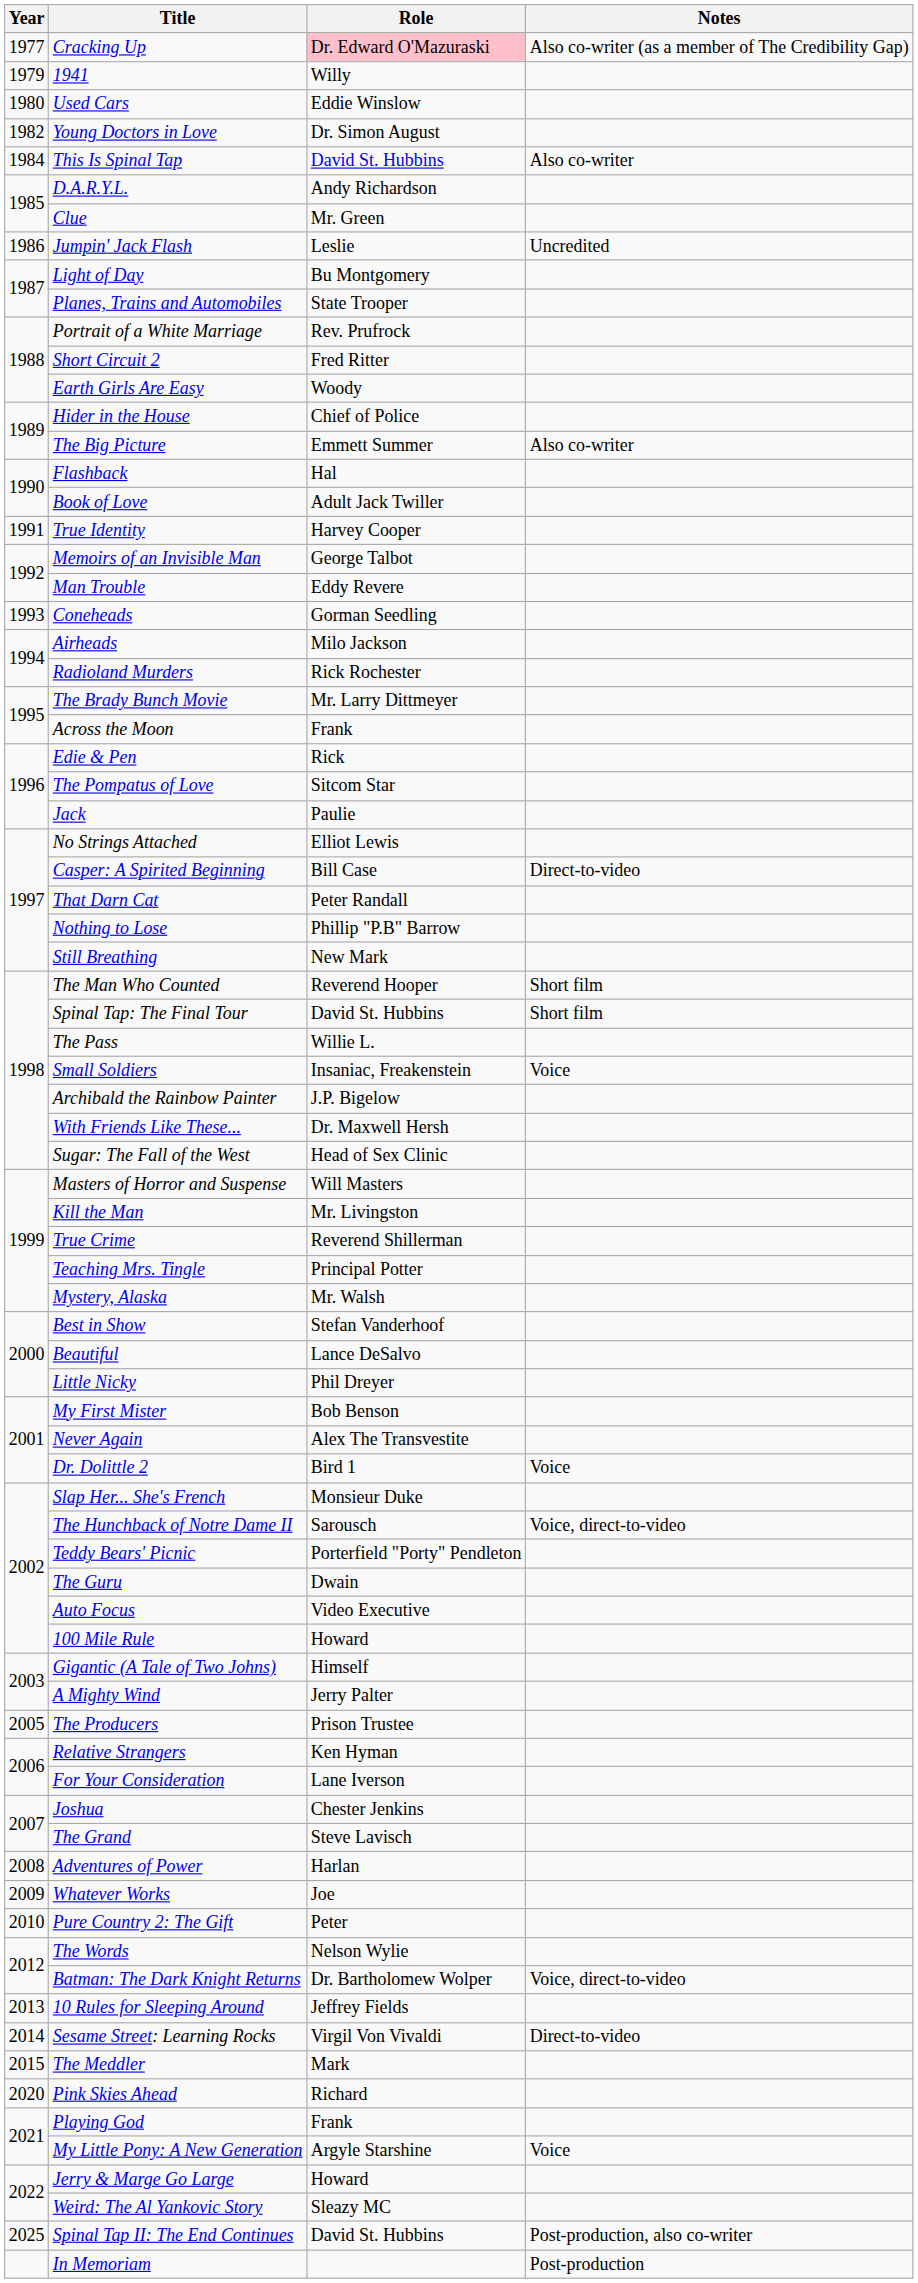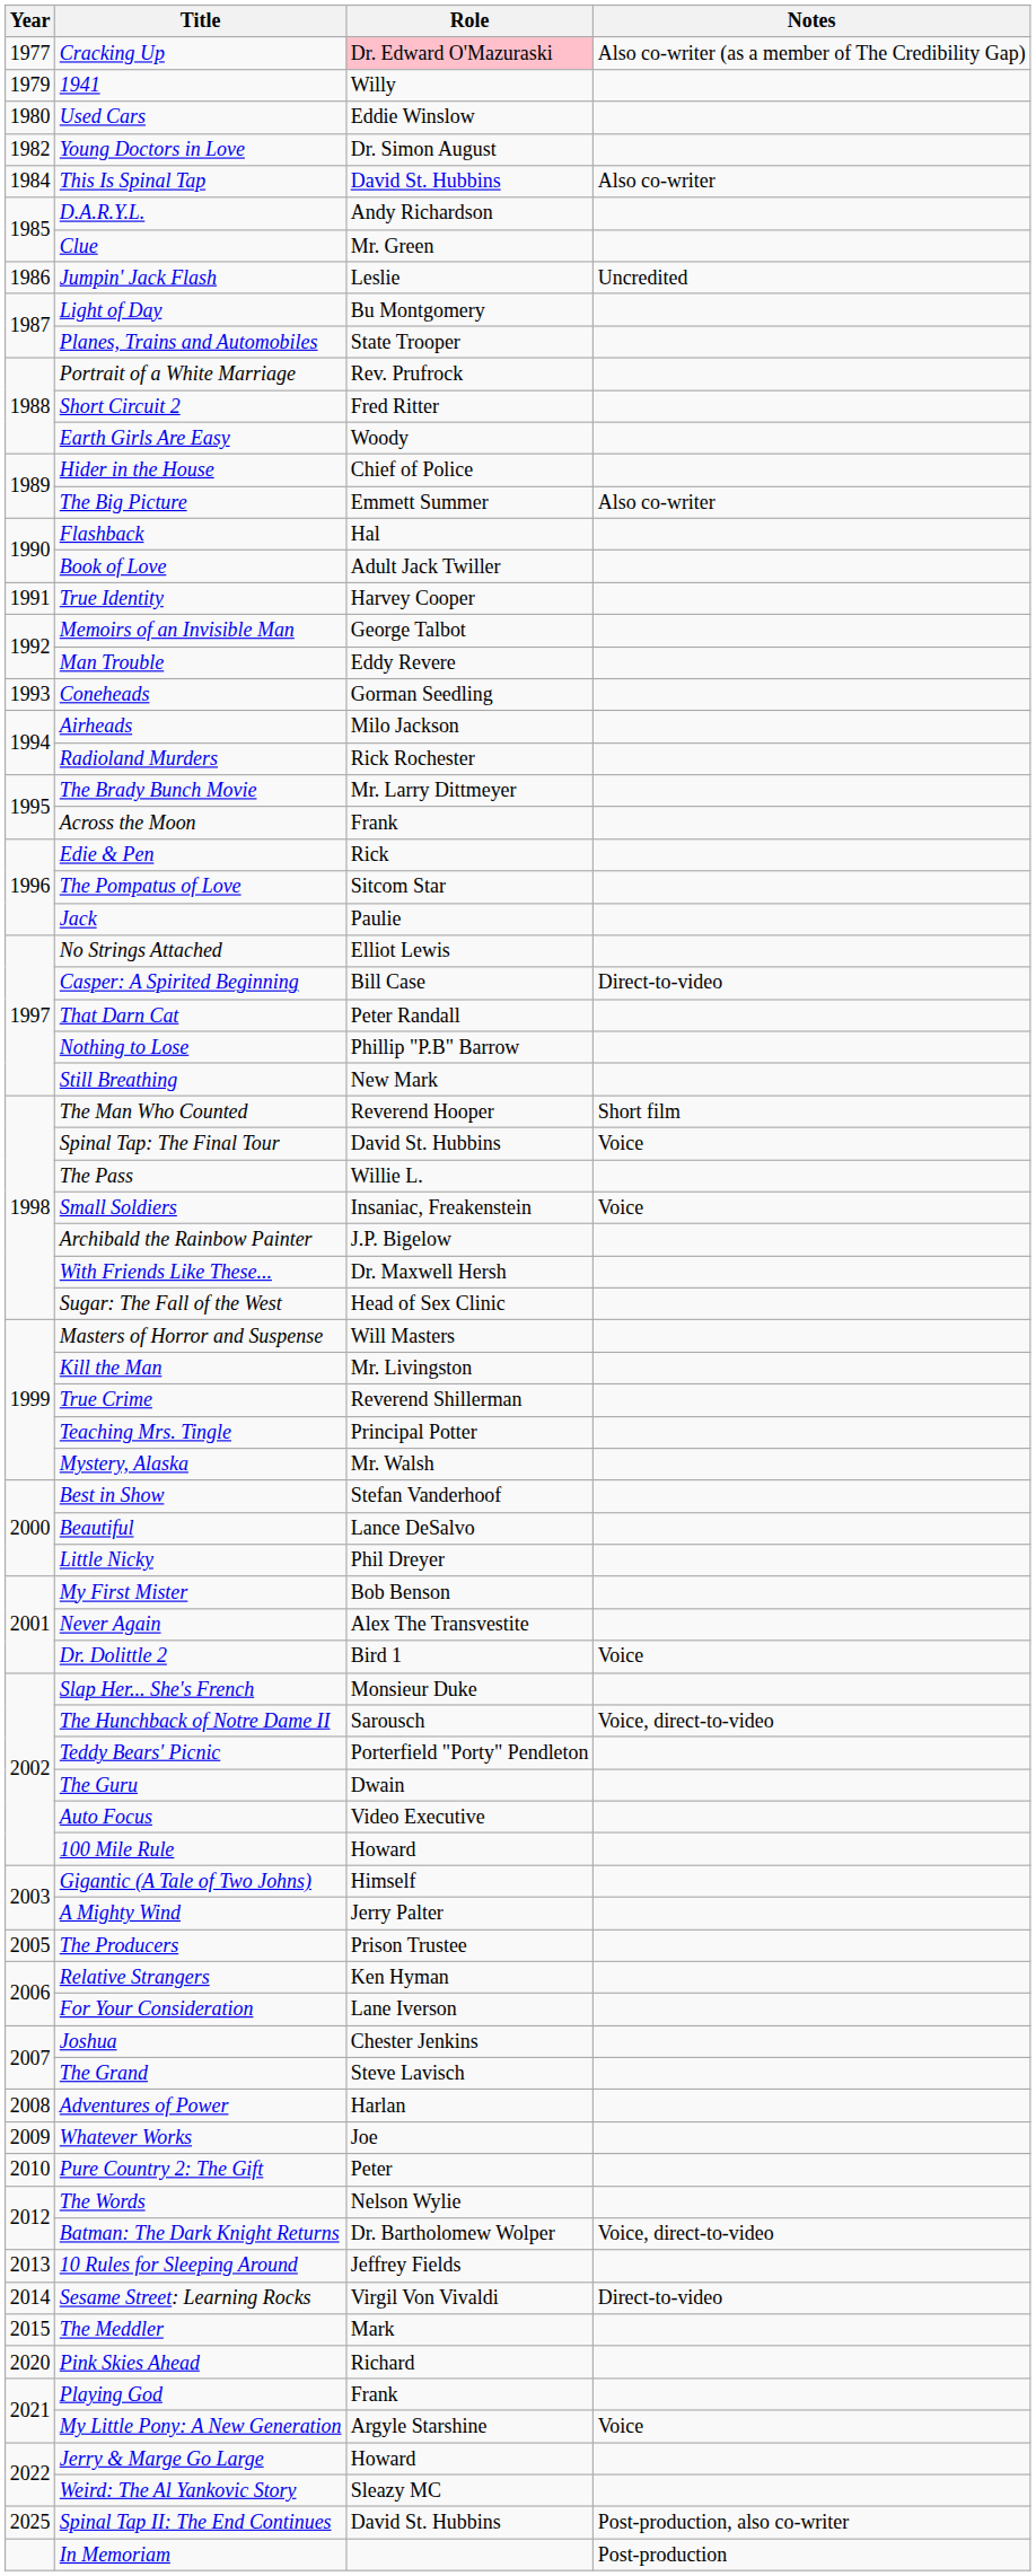 <table class = "wikitable sortable">
 <tr>
 <th>Year</th>
 <th>Title</th>
 <th>Role</th>
 <th class = "unsortable">Notes</th>
 </tr>
 <tr>
 <td>1977</td>
 <td><em><a href='#'>Cracking Up</a></em></td>
 <td style="background: pink;">Dr. Edward O'Mazuraski</td>
 <td>Also co-writer (as a member of The Credibility Gap)</td>
 </tr>
 <tr>
 <td>1979</td>
 <td><em><a href='#'>1941</a></em></td>
 <td>Willy</td>
 <td></td>
 </tr>
 <tr>
 <td>1980</td>
 <td><em><a href='#'>Used Cars</a></em></td>
 <td>Eddie Winslow</td>
 <td></td>
 </tr>
 <tr>
 <td>1982</td>
 <td><em><a href='#'>Young Doctors in Love</a></em></td>
 <td>Dr. Simon August</td>
 <td></td>
 </tr>
 <tr>
 <td>1984</td>
 <td><em><a href='#'>This Is Spinal Tap</a></em></td>
 <td><a href='#'>David St. Hubbins</a></td>
 <td>Also co-writer</td>
 </tr>
 <tr>
 <td rowspan=2>1985</td>
 <td><em><a href='#'>D.A.R.Y.L.</a></em></td>
 <td>Andy Richardson</td>
 <td></td>
 </tr>
 <tr>
 <td><em><a href='#'>Clue</a></em></td>
 <td>Mr. Green</td>
 <td></td>
 </tr>
 <tr>
 <td>1986</td>
 <td><em><a href='#'>Jumpin' Jack Flash</a></em></td>
 <td>Leslie</td>
 <td>Uncredited</td>
 </tr>
 <tr>
 <td rowspan=2>1987</td>
 <td><em><a href='#'>Light of Day</a></em></td>
 <td>Bu Montgomery</td>
 <td></td>
 </tr>
 <tr>
 <td><em><a href='#'>Planes, Trains and Automobiles</a></em></td>
 <td>State Trooper</td>
 <td></td>
 </tr>
 <tr>
 <td rowspan=3>1988</td>
 <td><em>Portrait of a White Marriage</em></td>
 <td>Rev. Prufrock</td>
 <td></td>
 </tr>
 <tr>
 <td><em><a href='#'>Short Circuit 2</a></em></td>
 <td>Fred Ritter</td>
 <td></td>
 </tr>
 <tr>
 <td><em><a href='#'>Earth Girls Are Easy</a></em></td>
 <td>Woody</td>
 <td></td>
 </tr>
 <tr>
 <td rowspan=2>1989</td>
 <td><em><a href='#'>Hider in the House</a></em></td>
 <td>Chief of Police</td>
 <td></td>
 </tr>
 <tr>
 <td><em><a href='#'>The Big Picture</a></em></td>
 <td>Emmett Summer</td>
 <td>Also co-writer</td>
 </tr>
 <tr>
 <td rowspan=2>1990</td>
 <td><em><a href='#'>Flashback</a></em></td>
 <td>Hal</td>
 <td></td>
 </tr>
 <tr>
 <td><em><a href='#'>Book of Love</a></em></td>
 <td>Adult Jack Twiller</td>
 <td></td>
 </tr>
 <tr>
 <td>1991</td>
 <td><em><a href='#'>True Identity</a></em></td>
 <td>Harvey Cooper</td>
 <td></td>
 </tr>
 <tr>
 <td rowspan=2>1992</td>
 <td><em><a href='#'>Memoirs of an Invisible Man</a></em></td>
 <td>George Talbot</td>
 <td></td>
 </tr>
 <tr>
 <td><em><a href='#'>Man Trouble</a></em></td>
 <td>Eddy Revere</td>
 <td></td>
 </tr>
 <tr>
 <td>1993</td>
 <td><em><a href='#'>Coneheads</a></em></td>
 <td>Gorman Seedling</td>
 <td></td>
 </tr>
 <tr>
 <td rowspan=2>1994</td>
 <td><em><a href='#'>Airheads</a></em></td>
 <td>Milo Jackson</td>
 <td></td>
 </tr>
 <tr>
 <td><em><a href='#'>Radioland Murders</a></em></td>
 <td>Rick Rochester</td>
 <td></td>
 </tr>
 <tr>
 <td rowspan=2>1995</td>
 <td><em><a href='#'>The Brady Bunch Movie</a></em></td>
 <td>Mr. Larry Dittmeyer</td>
 <td></td>
 </tr>
 <tr>
 <td><em>Across the Moon</em></td>
 <td>Frank</td>
 <td></td>
 </tr>
 <tr>
 <td rowspan=3>1996</td>
 <td><em><a href='#'>Edie & Pen</a></em></td>
 <td>Rick</td>
 <td></td>
 </tr>
 <tr>
 <td><em><a href='#'>The Pompatus of Love</a></em></td>
 <td>Sitcom Star</td>
 <td></td>
 </tr>
 <tr>
 <td><em><a href='#'>Jack</a></em></td>
 <td>Paulie</td>
 <td></td>
 </tr>
 <tr>
 <td rowspan=5>1997</td>
 <td><em>No Strings Attached</em></td>
 <td>Elliot Lewis</td>
 <td></td>
 </tr>
 <tr>
 <td><em><a href='#'>Casper: A Spirited Beginning</a></em></td>
 <td>Bill Case</td>
 <td>Direct-to-video</td>
 </tr>
 <tr>
 <td><em><a href='#'>That Darn Cat</a></em></td>
 <td>Peter Randall</td>
 <td></td>
 </tr>
 <tr>
 <td><em><a href='#'>Nothing to Lose</a></em></td>
 <td>Phillip "P.B" Barrow</td>
 <td></td>
 </tr>
 <tr>
 <td><em><a href='#'>Still Breathing</a></em></td>
 <td>New Mark</td>
 <td></td>
 </tr>
 <tr>
 <td rowspan=7>1998</td>
 <td><em>The Man Who Counted</em></td>
 <td>Reverend Hooper</td>
 <td>Short film</td>
 </tr>
 <tr>
 <td><em>Spinal Tap: The Final Tour</em></td>
 <td>David St. Hubbins</td>
-<td>Short film</td>
+<td>Voice</td>
 </tr>
 <tr>
 <td><em>The Pass</em></td>
 <td>Willie L.</td>
 <td></td>
 </tr>
 <tr>
 <td><em><a href='#'>Small Soldiers</a></em></td>
 <td>Insaniac, Freakenstein</td>
 <td>Voice</td>
 </tr>
 <tr>
 <td><em>Archibald the Rainbow Painter</em></td>
 <td>J.P. Bigelow</td>
 <td></td>
 </tr>
 <tr>
 <td><em><a href='#'>With Friends Like These...</a></em></td>
 <td>Dr. Maxwell Hersh</td>
 <td></td>
 </tr>
 <tr>
 <td><em>Sugar: The Fall of the West</em></td>
 <td>Head of Sex Clinic</td>
 <td></td>
 </tr>
 <tr>
 <td rowspan=5>1999</td>
 <td><em>Masters of Horror and Suspense</em></td>
 <td>Will Masters</td>
 <td></td>
 </tr>
 <tr>
 <td><em><a href='#'>Kill the Man</a></em></td>
 <td>Mr. Livingston</td>
 <td></td>
 </tr>
 <tr>
 <td><em><a href='#'>True Crime</a></em></td>
 <td>Reverend Shillerman</td>
 <td></td>
 </tr>
 <tr>
 <td><em><a href='#'>Teaching Mrs. Tingle</a></em></td>
 <td>Principal Potter</td>
 <td></td>
 </tr>
 <tr>
 <td><em><a href='#'>Mystery, Alaska</a></em></td>
 <td>Mr. Walsh</td>
 <td></td>
 </tr>
 <tr>
 <td rowspan=3>2000</td>
 <td><em><a href='#'>Best in Show</a></em></td>
 <td>Stefan Vanderhoof</td>
 <td></td>
 </tr>
 <tr>
 <td><em><a href='#'>Beautiful</a></em></td>
 <td>Lance DeSalvo</td>
 <td></td>
 </tr>
 <tr>
 <td><em><a href='#'>Little Nicky</a></em></td>
 <td>Phil Dreyer</td>
 <td></td>
 </tr>
 <tr>
 <td rowspan=3>2001</td>
 <td><em><a href='#'>My First Mister</a></em></td>
 <td>Bob Benson</td>
 <td></td>
 </tr>
 <tr>
 <td><em><a href='#'>Never Again</a></em></td>
 <td>Alex The Transvestite</td>
 <td></td>
 </tr>
 <tr>
 <td><em><a href='#'>Dr. Dolittle 2</a></em></td>
 <td>Bird 1</td>
 <td>Voice</td>
 </tr>
 <tr>
 <td rowspan=6>2002</td>
 <td><em><a href='#'>Slap Her... She's French</a></em></td>
 <td>Monsieur Duke</td>
 <td></td>
 </tr>
 <tr>
 <td><em><a href='#'>The Hunchback of Notre Dame II</a></em></td>
 <td>Sarousch</td>
 <td>Voice, direct-to-video</td>
 </tr>
 <tr>
 <td><em><a href='#'>Teddy Bears' Picnic</a></em></td>
 <td>Porterfield "Porty" Pendleton</td>
 <td></td>
 </tr>
 <tr>
 <td><em><a href='#'>The Guru</a></em></td>
 <td>Dwain</td>
 <td></td>
 </tr>
 <tr>
 <td><em><a href='#'>Auto Focus</a></em></td>
 <td>Video Executive</td>
 <td></td>
 </tr>
 <tr>
 <td><em><a href='#'>100 Mile Rule</a></em></td>
 <td>Howard</td>
 <td></td>
 </tr>
 <tr>
 <td rowspan=2>2003</td>
 <td><em><a href='#'>Gigantic (A Tale of Two Johns)</a></em></td>
 <td>Himself</td>
 <td></td>
 </tr>
 <tr>
 <td><em><a href='#'>A Mighty Wind</a></em></td>
 <td>Jerry Palter</td>
 <td></td>
 </tr>
 <tr>
 <td>2005</td>
 <td><em><a href='#'>The Producers</a></em></td>
 <td>Prison Trustee</td>
 <td></td>
 </tr>
 <tr>
 <td rowspan=2>2006</td>
 <td><em><a href='#'>Relative Strangers</a></em></td>
 <td>Ken Hyman</td>
 <td></td>
 </tr>
 <tr>
 <td><em><a href='#'>For Your Consideration</a></em></td>
 <td>Lane Iverson</td>
 <td></td>
 </tr>
 <tr>
 <td rowspan=2>2007</td>
 <td><em><a href='#'>Joshua</a></em></td>
 <td>Chester Jenkins</td>
 <td></td>
 </tr>
 <tr>
 <td><em><a href='#'>The Grand</a></em></td>
 <td>Steve Lavisch</td>
 <td></td>
 </tr>
 <tr>
 <td>2008</td>
 <td><em><a href='#'>Adventures of Power</a></em></td>
 <td>Harlan</td>
 <td></td>
 </tr>
 <tr>
 <td>2009</td>
 <td><em><a href='#'>Whatever Works</a></em></td>
 <td>Joe</td>
 <td></td>
 </tr>
 <tr>
 <td>2010</td>
 <td><em><a href='#'>Pure Country 2: The Gift</a></em></td>
 <td>Peter</td>
 <td></td>
 </tr>
 <tr>
 <td rowspan=2>2012</td>
 <td><em><a href='#'>The Words</a></em></td>
 <td>Nelson Wylie</td>
 <td></td>
 </tr>
 <tr>
 <td><em><a href='#'>Batman: The Dark Knight Returns</a></em></td>
 <td>Dr. Bartholomew Wolper</td>
 <td>Voice, direct-to-video</td>
 </tr>
 <tr>
 <td>2013</td>
 <td><em><a href='#'>10 Rules for Sleeping Around</a></em></td>
 <td>Jeffrey Fields</td>
 <td></td>
 </tr>
 <tr>
 <td>2014</td>
 <td><em><a href='#'>Sesame Street</a>: Learning Rocks</em></td>
 <td>Virgil Von Vivaldi</td>
 <td>Direct-to-video</td>
 </tr>
 <tr>
 <td>2015</td>
 <td><em><a href='#'>The Meddler</a></em></td>
 <td>Mark</td>
 <td></td>
 </tr>
 <tr>
 <td>2020</td>
 <td><em><a href='#'>Pink Skies Ahead</a></em></td>
 <td>Richard</td>
 <td></td>
 </tr>
 <tr>
 <td rowspan=2>2021</td>
 <td><em><a href='#'>Playing God</a></em></td>
 <td>Frank</td>
 <td></td>
 </tr>
 <tr>
 <td><em><a href='#'>My Little Pony: A New Generation</a></em></td>
 <td>Argyle Starshine</td>
 <td>Voice</td>
 </tr>
 <tr>
 <td rowspan=2>2022</td>
 <td><em><a href='#'>Jerry & Marge Go Large</a></em></td>
 <td>Howard</td>
 <td></td>
 </tr>
 <tr>
 <td><em><a href='#'>Weird: The Al Yankovic Story</a></em></td>
 <td>Sleazy MC</td>
 <td></td>
 </tr>
 <tr>
 <td>2025</td>
 <td><em><a href='#'>Spinal Tap II: The End Continues</a></em></td>
 <td>David St. Hubbins</td>
 <td>Post-production, also co-writer</td>
 </tr>
 <tr>
 <td></td>
 <td><em><a href='#'>In Memoriam</a></em></td>
 <td></td>
 <td>Post-production</td>
 </tr>
 </table>
